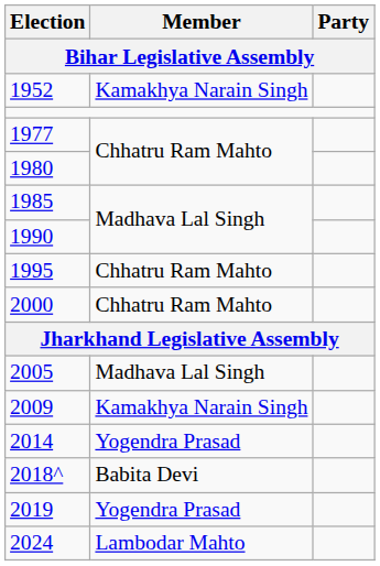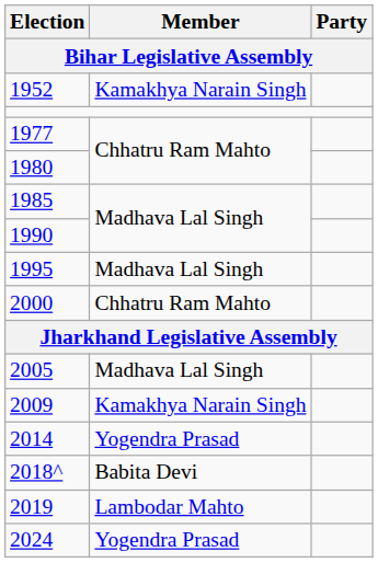 <table class="wikitable sortable">
 <tr>
 <th>Election</th>
 <th>Member</th>
 <th colspan=2>Party</th>
 </tr>
 <tr>
 <th colspan=4><a href='#'>Bihar Legislative Assembly</a></th>
 </tr>
 <tr>
 <td><a href='#'>1952</a></td>
 <td><a href='#'>Kamakhya Narain Singh</a></td>
 <td></td>
 </tr>
 <tr>
 <td colspan="4"></td>
 </tr>
 <tr>
 <td><a href='#'>1977</a></td>
 <td rowspan=2>Chhatru Ram Mahto</td>
 <td></td>
 </tr>
 <tr>
 <td><a href='#'>1980</a></td>
 <td></td>
 </tr>
 <tr>
 <td><a href='#'>1985</a></td>
 <td rowspan=2>Madhava Lal Singh</td>
 <td></td>
 </tr>
 <tr>
 <td><a href='#'>1990</a></td>
 </tr>
 <tr>
 <td><a href='#'>1995</a></td>
-<td>Chhatru Ram Mahto</td>
+<td>Madhava Lal Singh</td>
 <td></td>
 </tr>
 <tr>
 <td><a href='#'>2000</a></td>
 <td>Chhatru Ram Mahto</td>
 <td></td>
 </tr>
 <tr>
 <th colspan=4><a href='#'>Jharkhand Legislative Assembly</a></th>
 </tr>
 <tr>
 <td><a href='#'>2005</a></td>
 <td>Madhava Lal Singh</td>
 <td></td>
 </tr>
 <tr>
 <td><a href='#'>2009</a></td>
 <td><a href='#'>Kamakhya Narain Singh</a></td>
 <td></td>
 </tr>
 <tr>
 <td><a href='#'>2014</a></td>
 <td><a href='#'>Yogendra Prasad</a></td>
 <td></td>
 </tr>
 <tr>
 <td><a href='#'>2018^</a></td>
 <td>Babita Devi</td>
 </tr>
 <tr>
 <td><a href='#'>2019</a></td>
-<td><a href='#'>Yogendra Prasad</a></td>
+<td><a href='#'>Lambodar Mahto</a></td>
 <td></td>
 </tr>
 <tr>
 <td><a href='#'>2024</a></td>
-<td><a href='#'>Lambodar Mahto</a></td>
+<td><a href='#'>Yogendra Prasad</a></td>
 <td></td>
 </tr>
 </table>
